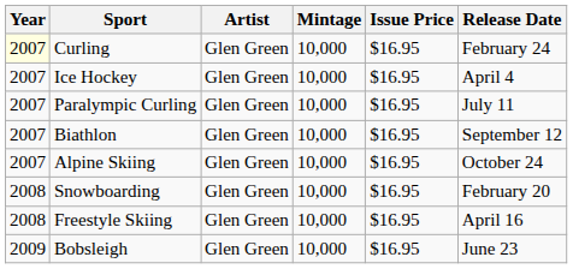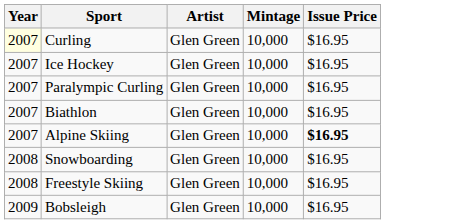 <table class="wikitable">
 <tr>
 <th>Year</th>
 <th>Sport</th>
 <th>Artist</th>
 <th>Mintage</th>
 <th>Issue Price</th>
-<th>Release Date</th>
 </tr>
 <tr>
 <td style="background: lightyellow;">2007</td>
 <td>Curling</td>
 <td>Glen Green</td>
 <td>10,000</td>
 <td>$16.95</td>
-<td>February 24</td>
 </tr>
 <tr>
 <td>2007</td>
 <td>Ice Hockey</td>
 <td>Glen Green</td>
 <td>10,000</td>
 <td>$16.95</td>
-<td>April 4</td>
 </tr>
 <tr>
 <td>2007</td>
 <td>Paralympic Curling</td>
 <td>Glen Green</td>
 <td>10,000</td>
 <td>$16.95</td>
-<td>July 11</td>
 </tr>
 <tr>
 <td>2007</td>
 <td>Biathlon</td>
 <td>Glen Green</td>
 <td>10,000</td>
 <td>$16.95</td>
-<td>September 12</td>
 </tr>
 <tr>
 <td>2007</td>
 <td>Alpine Skiing</td>
 <td>Glen Green</td>
 <td>10,000</td>
-<td>$16.95</td>
-<td>October 24</td>
+<td><strong>$16.95</strong></td>
 </tr>
 <tr>
 <td>2008</td>
 <td>Snowboarding</td>
 <td>Glen Green</td>
 <td>10,000</td>
 <td>$16.95</td>
-<td>February 20</td>
 </tr>
 <tr>
 <td>2008</td>
 <td>Freestyle Skiing</td>
 <td>Glen Green</td>
 <td>10,000</td>
 <td>$16.95</td>
-<td>April 16</td>
 </tr>
 <tr>
 <td>2009</td>
 <td>Bobsleigh</td>
 <td>Glen Green</td>
 <td>10,000</td>
 <td>$16.95</td>
-<td>June 23</td>
 </tr>
 </table>
